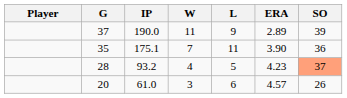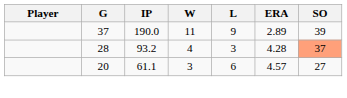 <table class="wikitable sortable">
 <tr>
 <th bgcolor="#DDDDFF" width="16%">Player</th>
 <th bgcolor="#DDDDFF" width="9%">G</th>
 <th bgcolor="#DDDDFF" width="9%">IP</th>
 <th bgcolor="#DDDDFF" width="9%">W</th>
 <th bgcolor="#DDDDFF" width="9%">L</th>
 <th bgcolor="#DDDDFF" width="9%">ERA</th>
 <th bgcolor="#DDDDFF" width="9%">SO</th>
 </tr>
 <tr align="center">
 <td></td>
 <td>37</td>
 <td>190.0</td>
 <td>11</td>
 <td>9</td>
 <td>2.89</td>
 <td>39</td>
 </tr>
 <tr align="center">
 <td></td>
-<td>35</td>
-<td>175.1</td>
-<td>7</td>
-<td>11</td>
-<td>3.90</td>
-<td>36</td>
-</tr>
-<tr align="center">
-<td></td>
 <td>28</td>
 <td>93.2</td>
 <td>4</td>
-<td>5</td>
-<td>4.23</td>
+<td>3</td>
+<td>4.28</td>
 <td style="background: lightsalmon;">37</td>
 </tr>
 <tr align="center">
 <td></td>
 <td>20</td>
-<td>61.0</td>
+<td>61.1</td>
 <td>3</td>
 <td>6</td>
 <td>4.57</td>
-<td>26</td>
+<td>27</td>
 </tr>
 </table>
